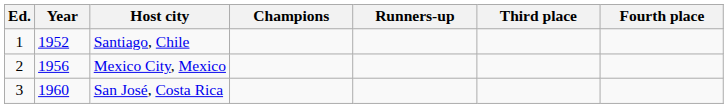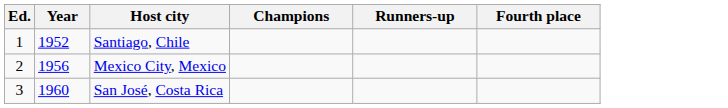 <table class="wikitable" style="font-size:;">
 <tr>
 <th width= px>Ed.</th>
 <th width=50px>Year</th>
 <th width= px>Host city</th>
 <th width=120px> Champions</th>
 <th width=120px> Runners-up</th>
-<th width=120px> Third place</th>
 <th width=120px>Fourth place</th>
 </tr>
 <tr>
 <td align=center>1</td>
 <td><a href='#'>1952</a></td>
 <td align=left><a href='#'>Santiago</a>, <a href='#'>Chile</a></td>
 <td><strong></strong></td>
-<td></td>
 <td></td>
 <td></td>
 </tr>
 <tr>
 <td align=center>2</td>
 <td><a href='#'>1956</a></td>
 <td align=left><a href='#'>Mexico City</a>, <a href='#'>Mexico</a></td>
 <td><strong></strong></td>
 <td></td>
 <td></td>
-<td></td>
 </tr>
 <tr>
 <td align=center>3</td>
 <td><a href='#'>1960</a></td>
 <td align=left><a href='#'>San José</a>, <a href='#'>Costa Rica</a></td>
 <td><strong></strong></td>
 <td></td>
 <td></td>
-<td></td>
 </tr>
 </table>
